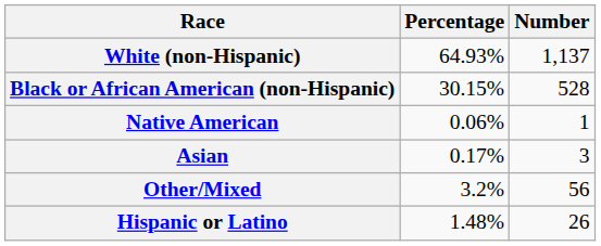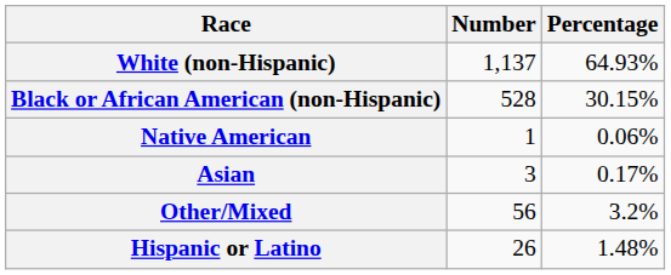 <table class="wikitable" style="text-align:right">
 <tr>
 <th scope="col">Race</th>
+<th scope="col">Number</th>
 <th scope="col">Percentage</th>
-<th scope="col">Number</th>
 </tr>
 <tr>
 <th scope="row"><a href='#'>White</a> (non-Hispanic)</th>
+<td>1,137</td>
 <td>64.93%</td>
-<td>1,137</td>
 </tr>
 <tr>
 <th scope="row"><a href='#'>Black or African American</a> (non-Hispanic)</th>
+<td>528</td>
 <td>30.15%</td>
-<td>528</td>
 </tr>
 <tr>
 <th scope="row"><a href='#'>Native American</a></th>
+<td>1</td>
 <td>0.06%</td>
-<td>1</td>
 </tr>
 <tr>
 <th scope="row"><a href='#'>Asian</a></th>
+<td>3</td>
 <td>0.17%</td>
-<td>3</td>
 </tr>
 <tr>
 <th scope="row"><a href='#'>Other/Mixed</a></th>
+<td>56</td>
 <td>3.2%</td>
-<td>56</td>
 </tr>
 <tr>
 <th scope="row"><a href='#'>Hispanic</a> or <a href='#'>Latino</a></th>
+<td>26</td>
 <td>1.48%</td>
-<td>26</td>
 </tr>
 </table>
